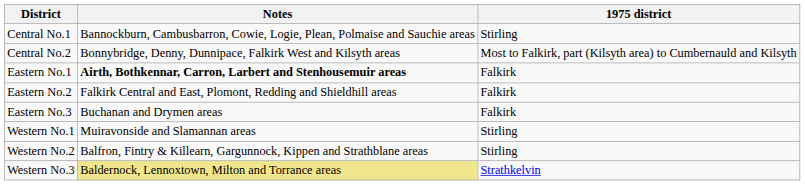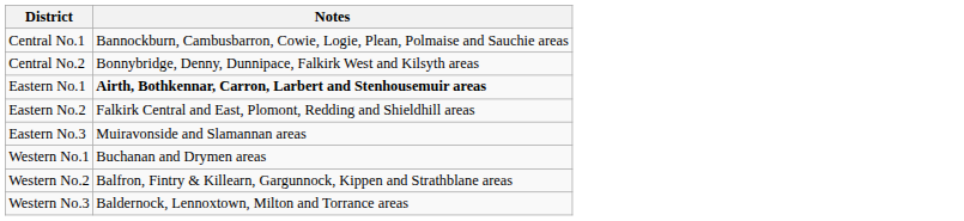 <table class="wikitable">
 <tr>
 <th>District</th>
 <th>Notes</th>
-<th>1975 district</th>
 </tr>
 <tr>
 <td>Central No.1</td>
 <td>Bannockburn, Cambusbarron, Cowie, Logie, Plean, Polmaise and Sauchie areas</td>
-<td>Stirling</td>
 </tr>
 <tr>
 <td>Central No.2</td>
 <td>Bonnybridge, Denny, Dunnipace, Falkirk West and Kilsyth areas</td>
-<td>Most to Falkirk, part (Kilsyth area) to Cumbernauld and Kilsyth</td>
 </tr>
 <tr>
 <td>Eastern No.1</td>
 <td><strong>Airth, Bothkennar, Carron, Larbert and Stenhousemuir areas</strong></td>
-<td>Falkirk</td>
 </tr>
 <tr>
 <td>Eastern No.2</td>
 <td>Falkirk Central and East, Plomont, Redding and Shieldhill areas</td>
-<td>Falkirk</td>
 </tr>
 <tr>
 <td>Eastern No.3</td>
-<td>Buchanan and Drymen areas</td>
-<td>Falkirk</td>
+<td>Muiravonside and Slamannan areas</td>
 </tr>
 <tr>
 <td>Western No.1</td>
-<td>Muiravonside and Slamannan areas</td>
-<td>Stirling</td>
+<td>Buchanan and Drymen areas</td>
 </tr>
 <tr>
 <td>Western No.2</td>
 <td>Balfron, Fintry & Killearn, Gargunnock, Kippen and Strathblane areas</td>
-<td>Stirling</td>
 </tr>
 <tr>
 <td>Western No.3</td>
-<td style="background: khaki;">Baldernock, Lennoxtown, Milton and Torrance areas</td>
-<td><a href='#'>Strathkelvin</a></td>
+<td>Baldernock, Lennoxtown, Milton and Torrance areas</td>
 </tr>
 </table>
